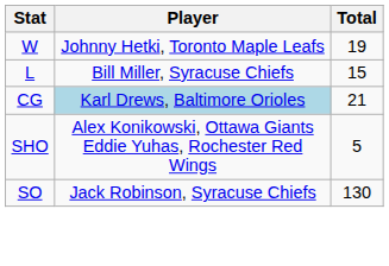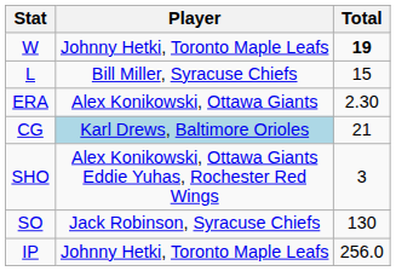 <table class="wikitable" width="40%" style="text-align:center;">
 <tr>
 <th width="5%">Stat</th>
 <th width="60%">Player</th>
 <th width="5%">Total</th>
 </tr>
 <tr>
 <td><a href='#'>W</a></td>
 <td><a href='#'>Johnny Hetki</a>, <a href='#'>Toronto Maple Leafs</a></td>
-<td>19</td>
+<td><strong>19</strong></td>
 </tr>
 <tr>
 <td><a href='#'>L</a></td>
 <td><a href='#'>Bill Miller</a>, <a href='#'>Syracuse Chiefs</a></td>
 <td>15</td>
+</tr>
+<tr>
+<td><a href='#'>ERA</a></td>
+<td><a href='#'>Alex Konikowski</a>, <a href='#'>Ottawa Giants</a></td>
+<td>2.30</td>
 </tr>
 <tr>
 <td><a href='#'>CG</a></td>
 <td style="background: lightblue;"><a href='#'>Karl Drews</a>, <a href='#'>Baltimore Orioles</a></td>
 <td>21</td>
 </tr>
 <tr>
 <td><a href='#'>SHO</a></td>
 <td><a href='#'>Alex Konikowski</a>, <a href='#'>Ottawa Giants</a> <br> <a href='#'>Eddie Yuhas</a>, <a href='#'>Rochester Red Wings</a></td>
-<td>5</td>
+<td>3</td>
 </tr>
 <tr>
 <td><a href='#'>SO</a></td>
 <td><a href='#'>Jack Robinson</a>, <a href='#'>Syracuse Chiefs</a></td>
 <td>130</td>
 </tr>
+<tr>
+<td><a href='#'>IP</a></td>
+<td><a href='#'>Johnny Hetki</a>, <a href='#'>Toronto Maple Leafs</a></td>
+<td>256.0</td>
+</tr>
 </table>
